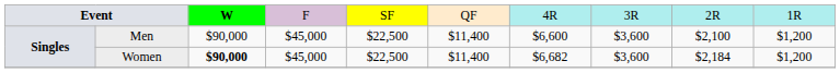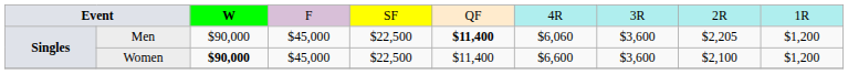 <table class=wikitable style=font-size:90%;text-align:center>
 <tr>
 <td width=200 colspan=2 bgcolor=#dfe2e9><strong>Event</strong></td>
 <td width=80 bgcolor=lime><strong>W</strong></td>
 <td width=85 bgcolor=#D8BFD8>F</td>
 <td width=85 bgcolor=#FFFF00>SF</td>
 <td width=85 bgcolor=#ffebcd>QF</td>
 <td width=85 bgcolor=#afeeee>4R</td>
 <td width=85 bgcolor=#afeeee>3R</td>
 <td width=85 bgcolor=#afeeee>2R</td>
 <td width=85 bgcolor=#afeeee>1R</td>
 </tr>
 <tr>
 <td rowspan=2 bgcolor=#dfe2e9><strong>Singles</strong> </td>
 <td bgcolor=#EDEDED>Men</td>
 <td>$90,000</td>
 <td>$45,000</td>
 <td>$22,500</td>
-<td>$11,400</td>
-<td>$6,600</td>
+<td><strong>$11,400</strong></td>
+<td>$6,060</td>
 <td>$3,600</td>
-<td>$2,100</td>
+<td>$2,205</td>
 <td>$1,200</td>
 </tr>
 <tr>
 <td bgcolor=#EDEDED>Women</td>
 <td><strong>$90,000</strong></td>
 <td>$45,000</td>
 <td>$22,500</td>
 <td>$11,400</td>
-<td>$6,682</td>
+<td>$6,600</td>
 <td>$3,600</td>
-<td>$2,184</td>
+<td>$2,100</td>
 <td>$1,200</td>
 </tr>
 <tr>
 </tr>
 </table>
